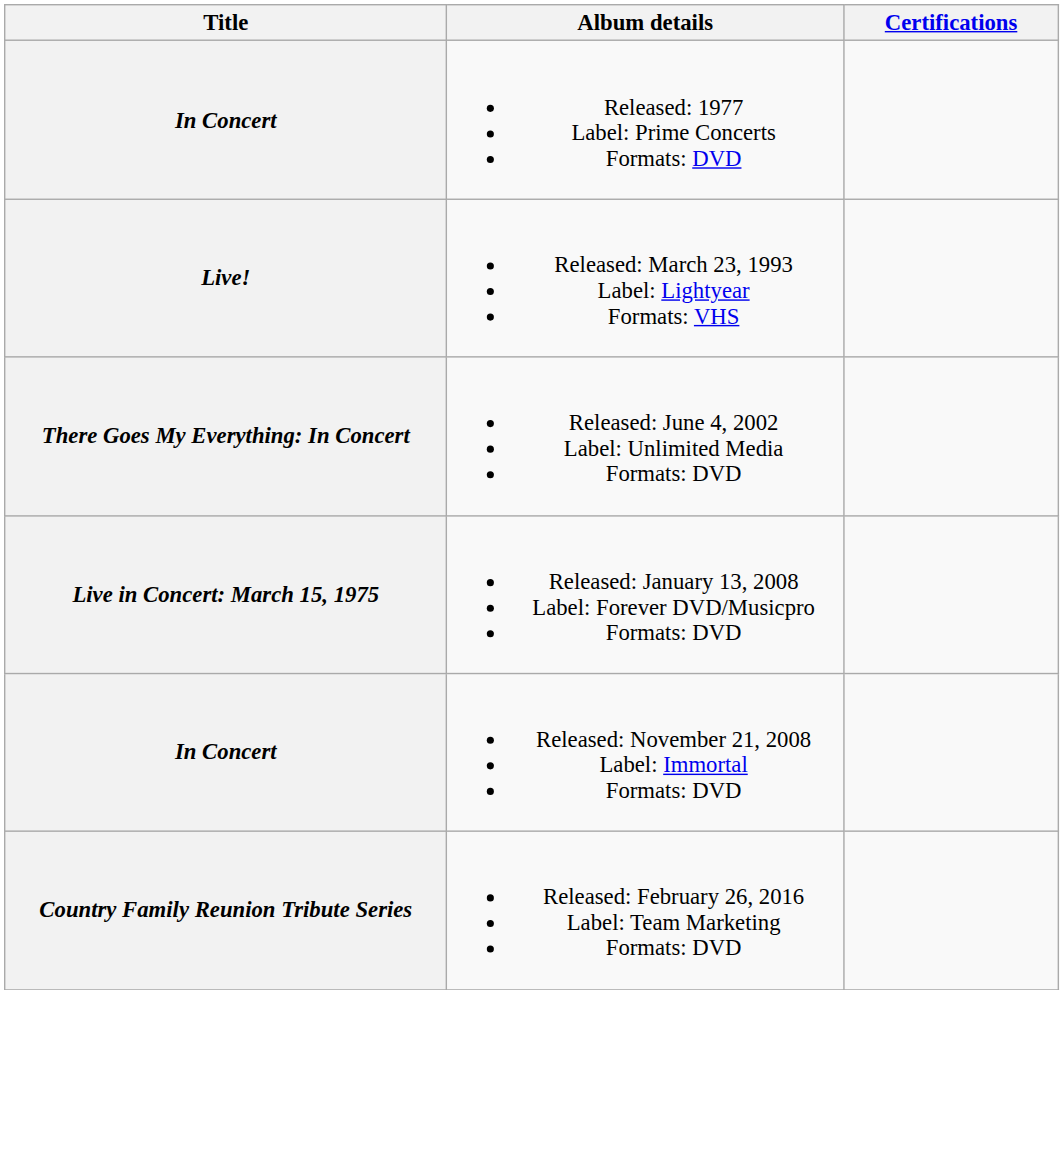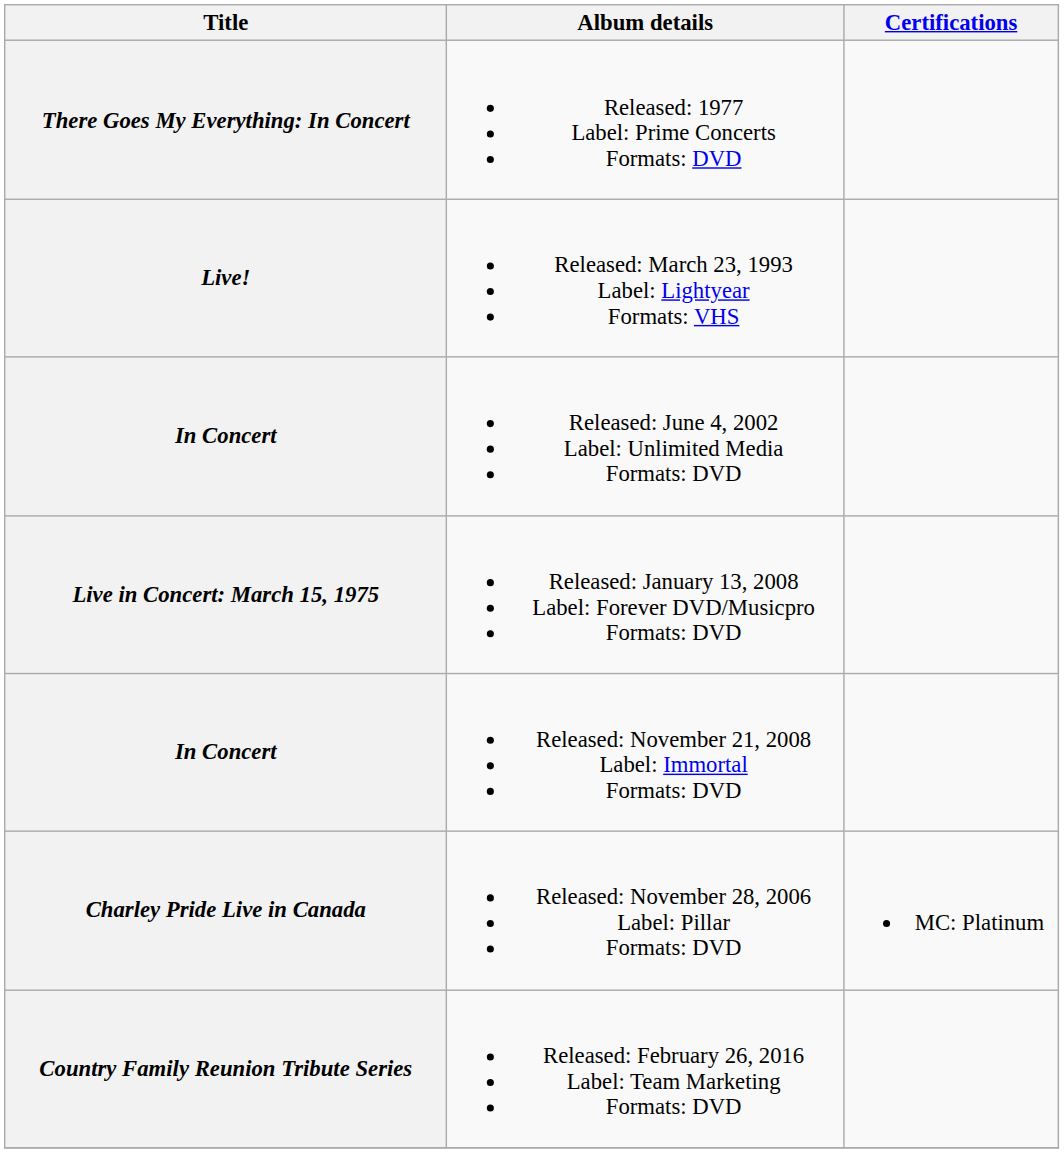 <table class="wikitable plainrowheaders" style="text-align:center;">
 <tr>
 <th scope="col" style="width:19em;">Title</th>
 <th scope="col" style="width:17em;">Album details</th>
 <th scope="col" style="width:9em;"><a href='#'>Certifications</a></th>
 </tr>
 <tr>
-<th scope="row"><em>In Concert</em></th>
+<th scope="row"><em>There Goes My Everything: In Concert</em></th>
 <td><br><ul><li>Released: 1977</li><li>Label: Prime Concerts</li><li>Formats: <a href='#'>DVD</a></li></ul></td>
 <td></td>
 </tr>
 <tr>
 <th scope="row"><em>Live!</em></th>
 <td><br><ul><li>Released: March 23, 1993</li><li>Label: <a href='#'>Lightyear</a></li><li>Formats: <a href='#'>VHS</a></li></ul></td>
 <td></td>
 </tr>
 <tr>
-<th scope="row"><em>There Goes My Everything: In Concert</em></th>
+<th scope="row"><em>In Concert</em></th>
 <td><br><ul><li>Released: June 4, 2002</li><li>Label: Unlimited Media</li><li>Formats: DVD</li></ul></td>
 <td></td>
 </tr>
 <tr>
 <th scope="row"><em>Live in Concert: March 15, 1975</em></th>
 <td><br><ul><li>Released: January 13, 2008</li><li>Label: Forever DVD/Musicpro</li><li>Formats: DVD</li></ul></td>
 <td></td>
 </tr>
 <tr>
 <th scope="row"><em>In Concert</em><br></th>
 <td><br><ul><li>Released: November 21, 2008</li><li>Label: <a href='#'>Immortal</a></li><li>Formats: DVD</li></ul></td>
 <td></td>
 </tr>
 <tr>
+<th scope="row"><em>Charley Pride Live in Canada</em></th>
+<td><br><ul><li>Released: November 28, 2006</li><li>Label: Pillar</li><li>Formats: DVD</li></ul></td>
+<td><br><ul><li>MC: Platinum</li></ul></td>
+</tr>
+<tr>
 <th scope="row"><em>Country Family Reunion Tribute Series</em><br></th>
 <td><br><ul><li>Released: February 26, 2016</li><li>Label: Team Marketing</li><li>Formats: DVD</li></ul></td>
 <td></td>
 </tr>
 <tr>
 </tr>
 </table>
